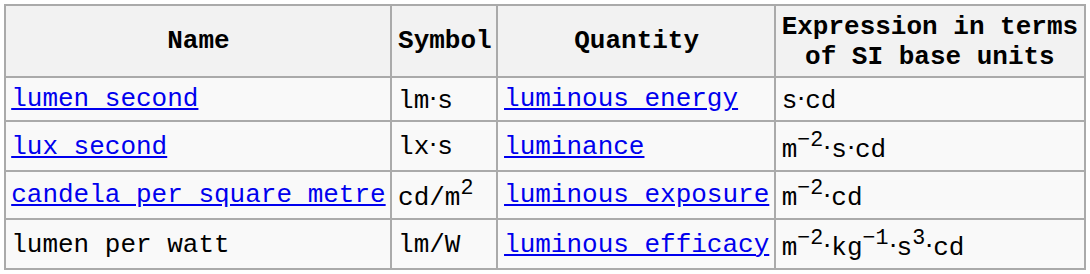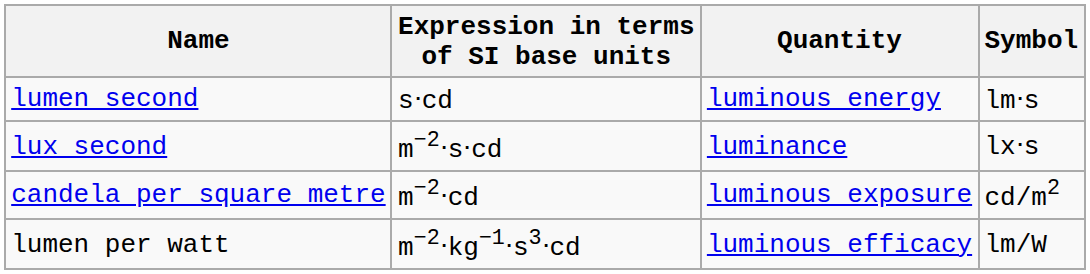 <table class="wikitable sortable">
 <tr>
 <th>Name</th>
+<th>Expression in terms<br> of SI base units</th>
+<th>Quantity</th>
 <th>Symbol</th>
-<th>Quantity</th>
-<th>Expression in terms<br> of SI base units</th>
 </tr>
 <tr>
 <td><a href='#'>lumen second</a></td>
+<td>s⋅cd</td>
+<td><a href='#'>luminous energy</a></td>
 <td>lm⋅s</td>
-<td><a href='#'>luminous energy</a></td>
-<td>s⋅cd</td>
 </tr>
 <tr>
 <td><a href='#'>lux second</a></td>
+<td>m<sup>−2</sup>⋅s⋅cd</td>
+<td><a href='#'>luminance</a></td>
 <td>lx⋅s</td>
-<td><a href='#'>luminance</a></td>
-<td>m<sup>−2</sup>⋅s⋅cd</td>
 </tr>
 <tr>
 <td><a href='#'>candela per square metre</a></td>
+<td>m<sup>−2</sup>⋅cd</td>
+<td><a href='#'>luminous exposure</a></td>
 <td>cd/m<sup>2</sup></td>
-<td><a href='#'>luminous exposure</a></td>
-<td>m<sup>−2</sup>⋅cd</td>
 </tr>
 <tr>
 <td>lumen per watt</td>
+<td>m<sup>−2</sup>⋅kg<sup>−1</sup>⋅s<sup>3</sup>⋅cd</td>
+<td><a href='#'>luminous efficacy</a></td>
 <td>lm/W</td>
-<td><a href='#'>luminous efficacy</a></td>
-<td>m<sup>−2</sup>⋅kg<sup>−1</sup>⋅s<sup>3</sup>⋅cd</td>
 </tr>
 </table>
